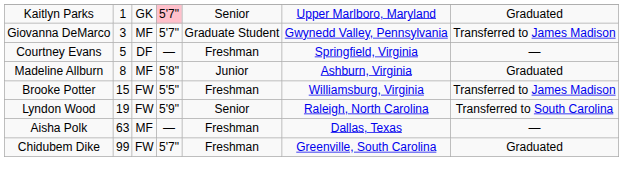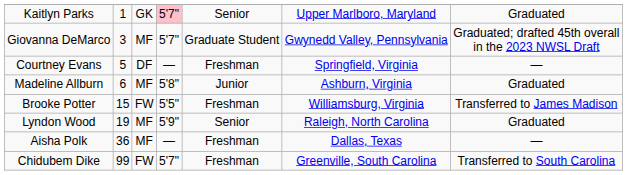 <table class="wikitable sortable" style="text-align:center;" border="1">
 <tr align=center>
 </tr>
 <tr>
 <td>Kaitlyn Parks</td>
 <td>1</td>
 <td>GK</td>
 <td style="background: pink;">5'7"</td>
 <td>Senior</td>
 <td><a href='#'>Upper Marlboro, Maryland</a></td>
 <td>Graduated</td>
 </tr>
 <tr>
 <td>Giovanna DeMarco</td>
 <td>3</td>
 <td>MF</td>
 <td>5'7"</td>
 <td>Graduate Student</td>
 <td><a href='#'>Gwynedd Valley, Pennsylvania</a></td>
-<td>Transferred to <a href='#'>James Madison</a></td>
+<td>Graduated; drafted 45th overall<br>in the <a href='#'>2023 NWSL Draft</a></td>
 </tr>
 <tr>
 <td>Courtney Evans</td>
 <td>5</td>
 <td>DF</td>
 <td>—</td>
 <td>Freshman</td>
 <td><a href='#'>Springfield, Virginia</a></td>
 <td>—</td>
 </tr>
 <tr>
 <td>Madeline Allburn</td>
-<td>8</td>
+<td>6</td>
 <td>MF</td>
 <td>5'8"</td>
 <td> Junior</td>
 <td><a href='#'>Ashburn, Virginia</a></td>
 <td>Graduated</td>
 </tr>
 <tr>
 <td>Brooke Potter</td>
 <td>15</td>
 <td>FW</td>
 <td>5'5"</td>
 <td>Freshman</td>
 <td><a href='#'>Williamsburg, Virginia</a></td>
 <td>Transferred to <a href='#'>James Madison</a></td>
 </tr>
 <tr>
 <td>Lyndon Wood</td>
 <td>19</td>
-<td>FW</td>
+<td>MF</td>
 <td>5'9"</td>
 <td>Senior</td>
 <td><a href='#'>Raleigh, North Carolina</a></td>
-<td>Transferred to <a href='#'>South Carolina</a></td>
+<td>Graduated</td>
 </tr>
 <tr>
 <td>Aisha Polk</td>
-<td>63</td>
+<td>36</td>
 <td>MF</td>
 <td>—</td>
 <td>Freshman</td>
 <td><a href='#'>Dallas, Texas</a></td>
 <td>—</td>
 </tr>
 <tr>
 <td>Chidubem Dike</td>
 <td>99</td>
 <td>FW</td>
 <td>5'7"</td>
 <td>Freshman</td>
 <td><a href='#'>Greenville, South Carolina</a></td>
-<td>Graduated</td>
+<td>Transferred to <a href='#'>South Carolina</a></td>
 </tr>
 </table>
